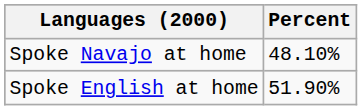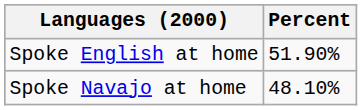 <table class="wikitable sortable collapsible" style="font-size: 90%;">
 <tr>
 <th>Languages (2000) </th>
 <th>Percent</th>
 </tr>
 <tr>
+<td>Spoke <a href='#'>English</a> at home</td>
+<td>51.90%</td>
+</tr>
+<tr>
 <td>Spoke <a href='#'>Navajo</a> at home</td>
 <td>48.10%</td>
 </tr>
-<tr>
-<td>Spoke <a href='#'>English</a> at home</td>
-<td>51.90%</td>
-</tr>
 </table>
